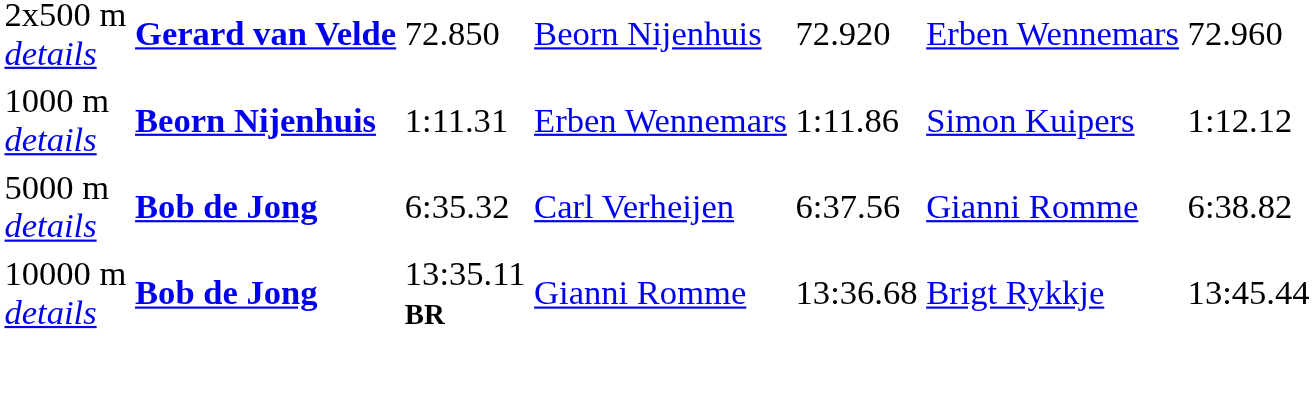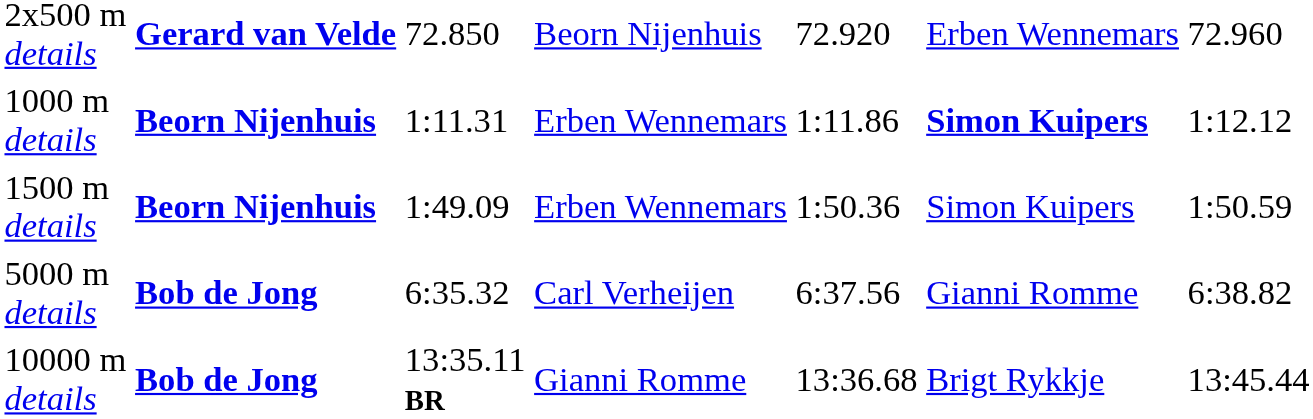 <table>
 <tr>
 <td>2x500 m<br><a href='#'><em>details</em></a></td>
 <td><strong><a href='#'>Gerard van Velde</a></strong></td>
 <td>72.850</td>
 <td><a href='#'>Beorn Nijenhuis</a></td>
 <td>72.920</td>
 <td><a href='#'>Erben Wennemars</a></td>
 <td>72.960</td>
 </tr>
 <tr>
 <td>1000 m<br><a href='#'><em>details</em></a></td>
 <td><strong><a href='#'>Beorn Nijenhuis</a></strong></td>
 <td>1:11.31</td>
 <td><a href='#'>Erben Wennemars</a></td>
 <td>1:11.86</td>
+<td><strong><a href='#'>Simon Kuipers</a></strong></td>
+<td>1:12.12</td>
+</tr>
+<tr>
+<td>1500 m<br><a href='#'><em>details</em></a></td>
+<td><strong><a href='#'>Beorn Nijenhuis</a></strong></td>
+<td>1:49.09</td>
+<td><a href='#'>Erben Wennemars</a></td>
+<td>1:50.36</td>
 <td><a href='#'>Simon Kuipers</a></td>
-<td>1:12.12</td>
+<td>1:50.59</td>
 </tr>
 <tr>
 <td>5000 m<br><a href='#'><em>details</em></a></td>
 <td><strong><a href='#'>Bob de Jong</a></strong></td>
 <td>6:35.32</td>
 <td><a href='#'>Carl Verheijen</a></td>
 <td>6:37.56</td>
 <td><a href='#'>Gianni Romme</a></td>
 <td>6:38.82</td>
 </tr>
 <tr>
 <td>10000 m<br><a href='#'><em>details</em></a></td>
 <td><strong><a href='#'>Bob de Jong</a></strong></td>
 <td>13:35.11<br><strong><small>BR</small></strong></td>
 <td><a href='#'>Gianni Romme</a></td>
 <td>13:36.68</td>
 <td><a href='#'>Brigt Rykkje</a></td>
 <td>13:45.44</td>
 </tr>
 <tr>
 </tr>
 </table>
